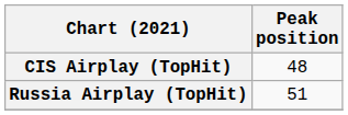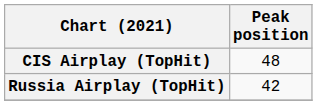 <table class="wikitable sortable plainrowheaders" style="text-align:center">
 <tr>
 <th scope="col">Chart (2021)</th>
 <th scope="col">Peak<br>position</th>
 </tr>
 <tr>
 <th scope="row">CIS Airplay (TopHit)</th>
 <td>48</td>
 </tr>
 <tr>
 <th scope="row">Russia Airplay (TopHit)</th>
-<td>51</td>
+<td>42</td>
 </tr>
 <tr>
 </tr>
 </table>
